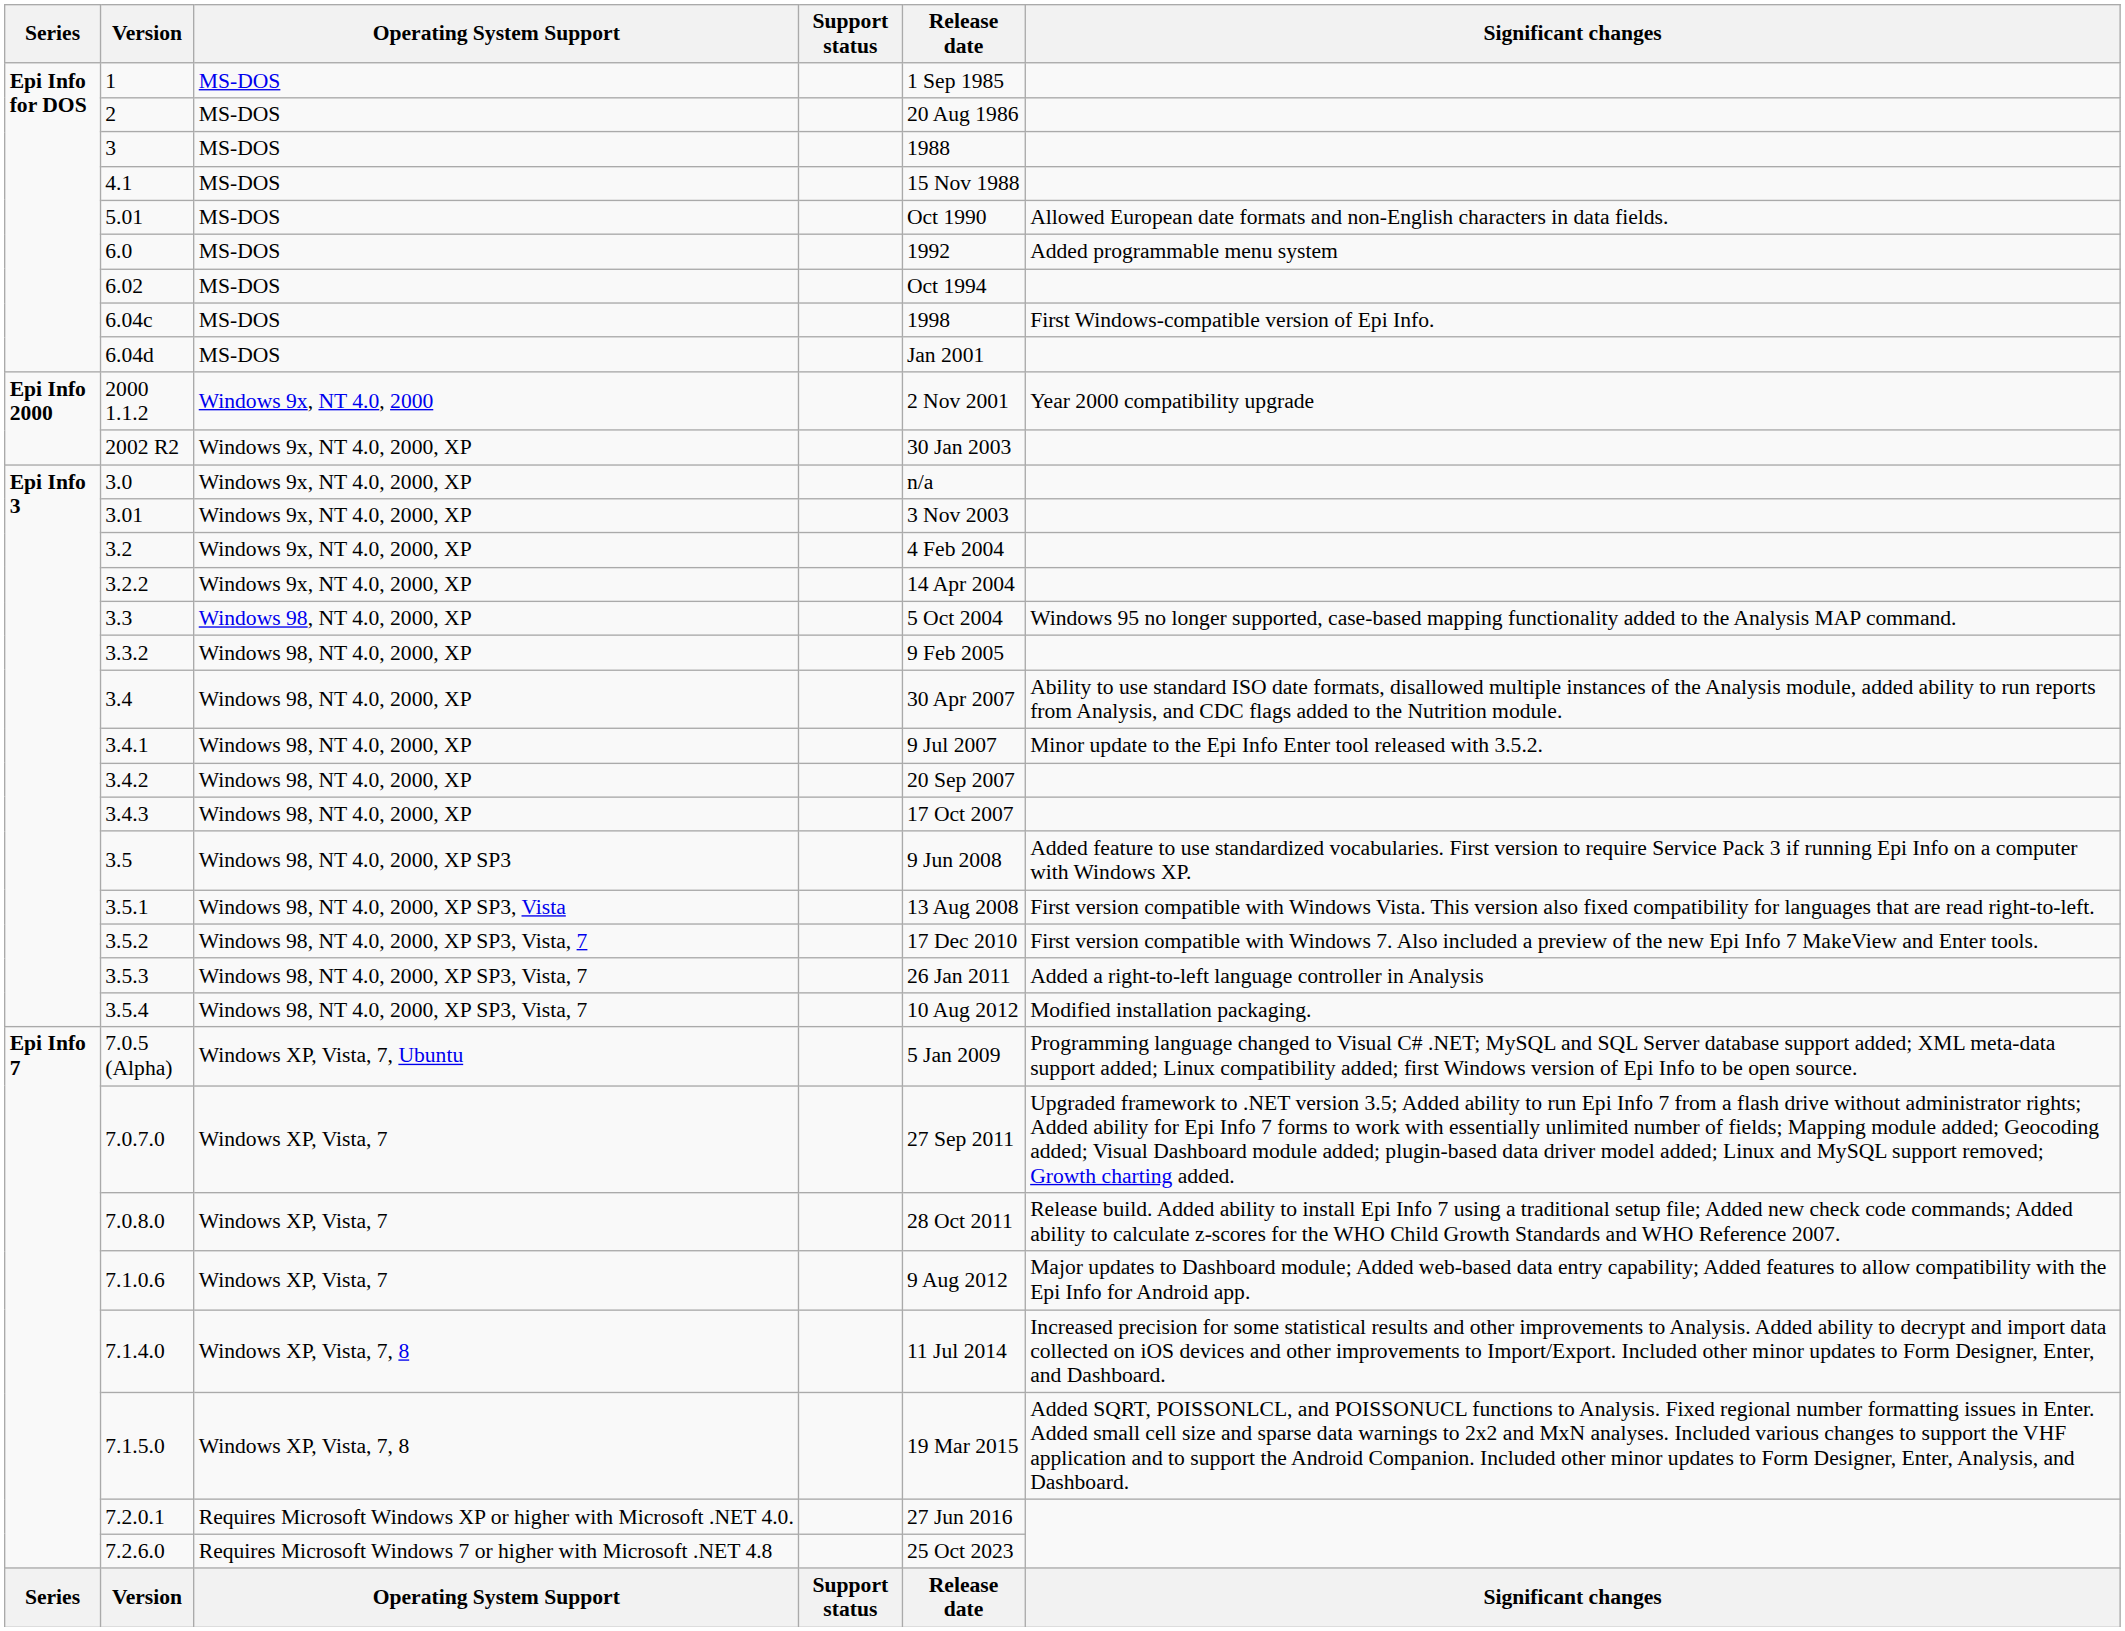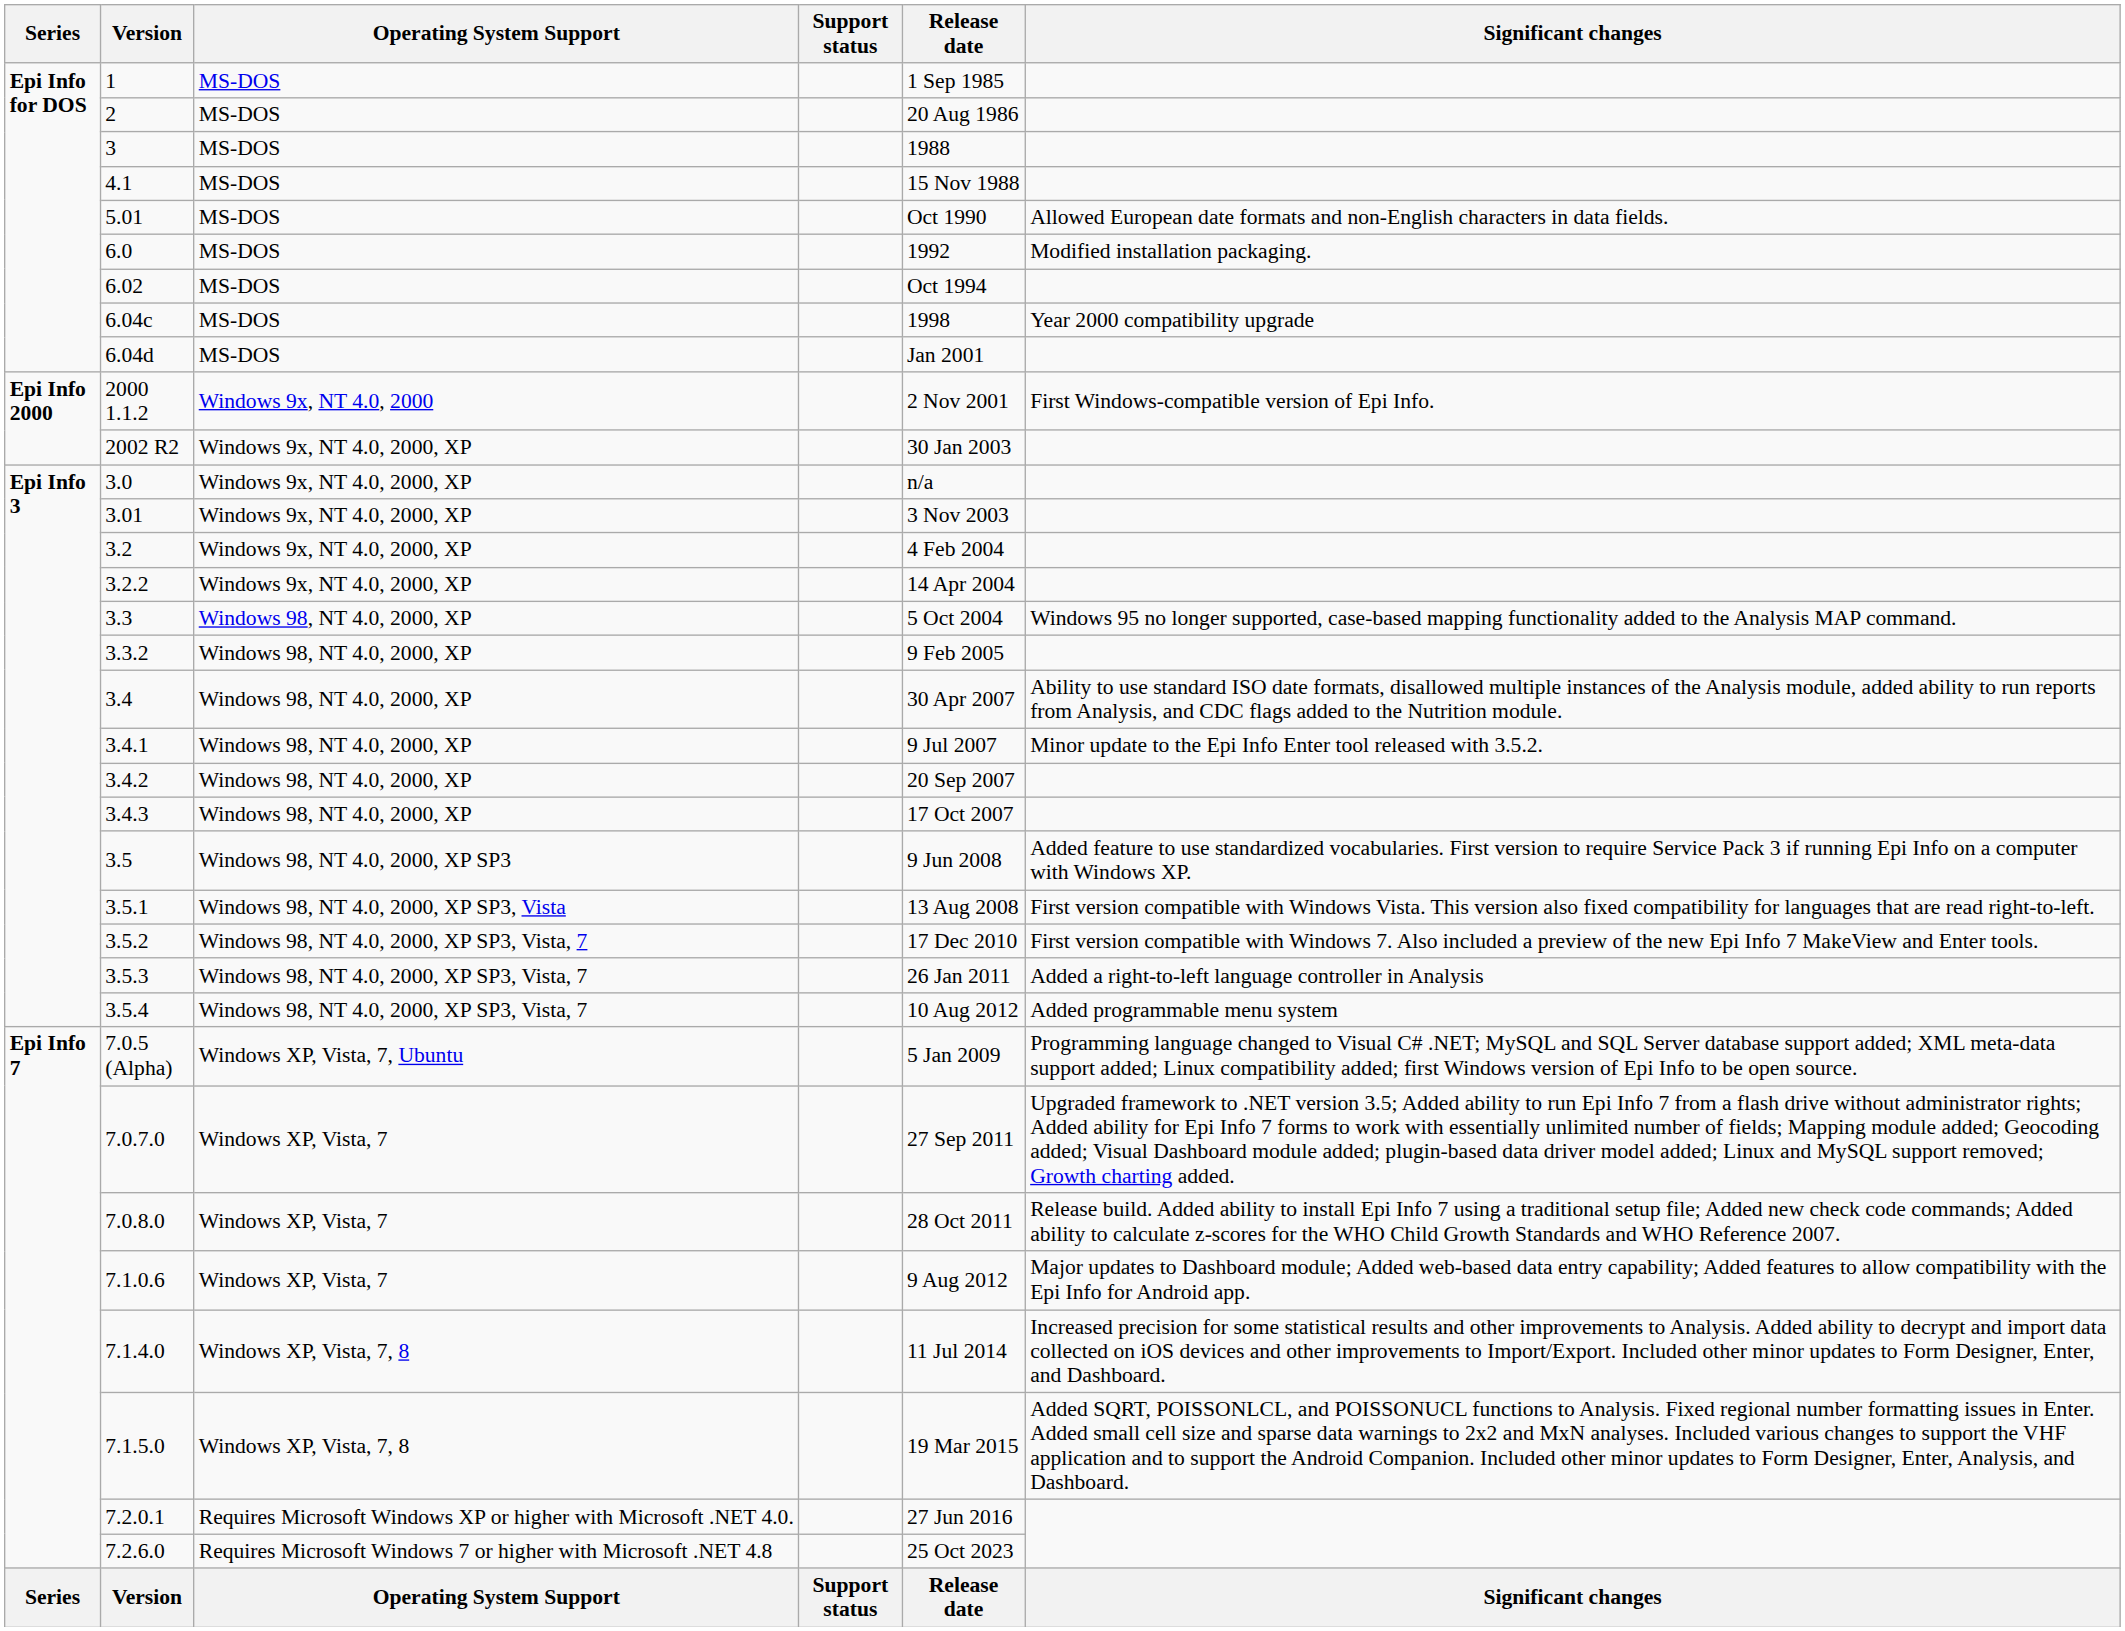 <table class="wikitable">
 <tr>
 <th>Series</th>
 <th>Version</th>
 <th>Operating System Support</th>
 <th>Support status</th>
 <th>Release date</th>
 <th>Significant changes</th>
 </tr>
 <tr>
 <td rowspan="9" valign="top"><strong>Epi Info for DOS</strong></td>
 <td>1</td>
 <td><a href='#'>MS-DOS</a></td>
 <td style="text-align: center"></td>
 <td style="white-space: nowrap;">1 Sep 1985</td>
 <td></td>
 </tr>
 <tr>
 <td>2</td>
 <td>MS-DOS</td>
 <td style="text-align: center"></td>
 <td style="white-space: nowrap;">20 Aug 1986</td>
 <td></td>
 </tr>
 <tr>
 <td>3</td>
 <td>MS-DOS</td>
 <td style="text-align: center"></td>
 <td style="white-space: nowrap;">1988</td>
 <td></td>
 </tr>
 <tr>
 <td>4.1</td>
 <td>MS-DOS</td>
 <td style="text-align: center"></td>
 <td style="white-space: nowrap;">15 Nov 1988</td>
 <td></td>
 </tr>
 <tr>
 <td>5.01</td>
 <td>MS-DOS</td>
 <td style="text-align: center"></td>
 <td style="white-space: nowrap;">Oct 1990</td>
 <td>Allowed European date formats and non-English characters in data fields.</td>
 </tr>
 <tr>
 <td>6.0</td>
 <td>MS-DOS</td>
 <td style="text-align: center"></td>
 <td style="white-space: nowrap;">1992</td>
-<td>Added programmable menu system</td>
+<td>Modified installation packaging.</td>
 </tr>
 <tr>
 <td>6.02</td>
 <td>MS-DOS</td>
 <td style="text-align: center"></td>
 <td style="white-space: nowrap;">Oct 1994</td>
 <td></td>
 </tr>
 <tr>
 <td>6.04c</td>
 <td>MS-DOS</td>
 <td style="text-align: center"></td>
 <td style="white-space: nowrap;">1998</td>
-<td>First Windows-compatible version of Epi Info.</td>
+<td>Year 2000 compatibility upgrade</td>
 </tr>
 <tr>
 <td>6.04d</td>
 <td>MS-DOS</td>
 <td style="text-align: center"></td>
 <td style="white-space: nowrap;">Jan 2001</td>
 <td></td>
 </tr>
 <tr>
 <td rowspan="2" valign="top"><strong>Epi Info 2000</strong></td>
 <td>2000 1.1.2</td>
 <td style="white-space: nowrap;"><a href='#'>Windows 9x</a>, <a href='#'>NT 4.0</a>, <a href='#'>2000</a></td>
 <td style="text-align: center"></td>
 <td style="white-space: nowrap;">2 Nov 2001</td>
-<td>Year 2000 compatibility upgrade</td>
+<td>First Windows-compatible version of Epi Info.</td>
 </tr>
 <tr>
 <td>2002 R2</td>
 <td style="white-space: nowrap;">Windows 9x, NT 4.0, 2000, XP</td>
 <td style="text-align: center"></td>
 <td style="white-space: nowrap;">30 Jan 2003</td>
 <td></td>
 </tr>
 <tr>
 <td rowspan="15" valign="top"><strong>Epi Info 3</strong></td>
 <td>3.0</td>
 <td style="white-space: nowrap;">Windows 9x, NT 4.0, 2000, XP</td>
 <td style="text-align: center"></td>
 <td style="white-space: nowrap;">n/a</td>
 <td></td>
 </tr>
 <tr>
 <td>3.01</td>
 <td style="white-space: nowrap;">Windows 9x, NT 4.0, 2000, XP</td>
 <td style="text-align: center"></td>
 <td style="white-space: nowrap;">3 Nov 2003</td>
 <td></td>
 </tr>
 <tr>
 <td>3.2</td>
 <td style="white-space: nowrap;">Windows 9x, NT 4.0, 2000, XP</td>
 <td style="text-align: center"></td>
 <td style="white-space: nowrap;">4 Feb 2004</td>
 <td></td>
 </tr>
 <tr>
 <td>3.2.2</td>
 <td style="white-space: nowrap;">Windows 9x, NT 4.0, 2000, XP</td>
 <td style="text-align: center"></td>
 <td style="white-space: nowrap;">14 Apr 2004</td>
 <td></td>
 </tr>
 <tr>
 <td>3.3</td>
 <td style="white-space: nowrap;"><a href='#'>Windows 98</a>, NT 4.0, 2000, XP</td>
 <td style="text-align: center"></td>
 <td style="white-space: nowrap;">5 Oct 2004</td>
 <td>Windows 95 no longer supported, case-based mapping functionality added to the Analysis MAP command.</td>
 </tr>
 <tr>
 <td>3.3.2</td>
 <td style="white-space: nowrap;">Windows 98, NT 4.0, 2000, XP</td>
 <td style="text-align: center"></td>
 <td style="white-space: nowrap;">9 Feb 2005</td>
 <td></td>
 </tr>
 <tr>
 <td>3.4</td>
 <td style="white-space: nowrap;">Windows 98, NT 4.0, 2000, XP</td>
 <td style="text-align: center"></td>
 <td style="white-space: nowrap;">30 Apr 2007</td>
 <td>Ability to use standard ISO date formats, disallowed multiple instances of the Analysis module, added ability to run reports from Analysis, and CDC flags added to the Nutrition module.</td>
 </tr>
 <tr>
 <td>3.4.1</td>
 <td style="white-space: nowrap;">Windows 98, NT 4.0, 2000, XP</td>
 <td style="text-align: center"></td>
 <td style="white-space: nowrap;">9 Jul 2007</td>
 <td>Minor update to the Epi Info Enter tool released with 3.5.2.</td>
 </tr>
 <tr>
 <td>3.4.2</td>
 <td style="white-space: nowrap;">Windows 98, NT 4.0, 2000, XP</td>
 <td style="text-align: center"></td>
 <td style="white-space: nowrap;">20 Sep 2007</td>
 <td></td>
 </tr>
 <tr>
 <td>3.4.3</td>
 <td style="white-space: nowrap;">Windows 98, NT 4.0, 2000, XP</td>
 <td style="text-align: center"></td>
 <td style="white-space: nowrap;">17 Oct 2007</td>
 <td></td>
 </tr>
 <tr>
 <td>3.5</td>
 <td style="white-space: nowrap;">Windows 98, NT 4.0, 2000, XP SP3</td>
 <td style="text-align: center"></td>
 <td style="white-space: nowrap;">9 Jun 2008</td>
 <td>Added feature to use standardized vocabularies. First version to require Service Pack 3 if running Epi Info on a computer with Windows XP.</td>
 </tr>
 <tr>
 <td>3.5.1</td>
 <td style="white-space: nowrap;">Windows 98, NT 4.0, 2000, XP SP3, <a href='#'>Vista</a></td>
 <td style="text-align: center"></td>
 <td style="white-space: nowrap;">13 Aug 2008</td>
 <td>First version compatible with Windows Vista. This version also fixed compatibility for languages that are read right-to-left.</td>
 </tr>
 <tr>
 <td>3.5.2</td>
 <td style="white-space: nowrap;">Windows 98, NT 4.0, 2000, XP SP3, Vista, <a href='#'>7</a></td>
 <td style="text-align: center"></td>
 <td style="white-space: nowrap;">17 Dec 2010</td>
 <td>First version compatible with Windows 7. Also included a preview of the new Epi Info 7 MakeView and Enter tools.</td>
 </tr>
 <tr>
 <td>3.5.3</td>
 <td style="white-space: nowrap;">Windows 98, NT 4.0, 2000, XP SP3, Vista, 7</td>
 <td style="text-align: center"></td>
 <td style="white-space: nowrap;">26 Jan 2011</td>
 <td>Added a right-to-left language controller in Analysis</td>
 </tr>
 <tr>
 <td>3.5.4</td>
 <td style="white-space: nowrap;">Windows 98, NT 4.0, 2000, XP SP3, Vista, 7</td>
 <td style="text-align: center"></td>
 <td style="white-space: nowrap;">10 Aug 2012</td>
-<td>Modified installation packaging.</td>
+<td>Added programmable menu system</td>
 </tr>
 <tr>
 <td rowspan="8" valign="top"><strong>Epi Info 7</strong></td>
 <td>7.0.5 (Alpha)</td>
 <td style="white-space: nowrap;">Windows XP, Vista, 7, <a href='#'>Ubuntu</a></td>
 <td style="text-align: center"></td>
 <td style="white-space: nowrap;">5 Jan 2009</td>
 <td>Programming language changed to Visual C# .NET; MySQL and SQL Server database support added; XML meta-data support added; Linux compatibility added; first Windows version of Epi Info to be open source.</td>
 </tr>
 <tr>
 <td>7.0.7.0</td>
 <td style="white-space: nowrap;">Windows XP, Vista, 7</td>
 <td style="text-align: center"></td>
 <td style="white-space: nowrap;">27 Sep 2011</td>
 <td>Upgraded framework to .NET version 3.5; Added ability to run Epi Info 7 from a flash drive without administrator rights; Added ability for Epi Info 7 forms to work with essentially unlimited number of fields; Mapping module added; Geocoding added; Visual Dashboard module added; plugin-based data driver model added; Linux and MySQL support removed; <a href='#'>Growth charting</a> added.</td>
 </tr>
 <tr>
 <td>7.0.8.0</td>
 <td style="white-space: nowrap;">Windows XP, Vista, 7</td>
 <td style="text-align: center"></td>
 <td style="white-space: nowrap;">28 Oct 2011</td>
 <td>Release build. Added ability to install Epi Info 7 using a traditional setup file; Added new check code commands; Added ability to calculate z-scores for the WHO Child Growth Standards and WHO Reference 2007.</td>
 </tr>
 <tr>
 <td>7.1.0.6</td>
 <td style="white-space: nowrap;">Windows XP, Vista, 7</td>
 <td style="text-align: center"></td>
 <td style="white-space: nowrap;">9 Aug 2012</td>
 <td>Major updates to Dashboard module; Added web-based data entry capability; Added features to allow compatibility with the Epi Info for Android app.</td>
 </tr>
 <tr>
 <td>7.1.4.0</td>
 <td style="white-space: nowrap;">Windows XP, Vista, 7, <a href='#'>8</a></td>
 <td style="text-align: center"></td>
 <td style="white-space: nowrap;">11 Jul 2014</td>
 <td>Increased precision for some statistical results and other improvements to Analysis. Added ability to decrypt and import data collected on iOS devices and other improvements to Import/Export. Included other minor updates to Form Designer, Enter, and Dashboard.</td>
 </tr>
 <tr>
 <td>7.1.5.0</td>
 <td style="white-space: nowrap;">Windows XP, Vista, 7, 8</td>
 <td style="text-align: center"></td>
 <td style="white-space: nowrap;">19 Mar 2015</td>
 <td>Added SQRT, POISSONLCL, and POISSONUCL functions to Analysis. Fixed regional number formatting issues in Enter. Added small cell size and sparse data warnings to 2x2 and MxN analyses. Included various changes to support the VHF application and to support the Android Companion. Included other minor updates to Form Designer, Enter, Analysis, and Dashboard.</td>
 </tr>
 <tr>
 <td>7.2.0.1</td>
 <td style="white-space: nowrap;">Requires Microsoft Windows XP or higher with Microsoft .NET 4.0.</td>
 <td style="text-align: center"></td>
 <td style="white-space: nowrap;">27 Jun 2016</td>
 </tr>
 <tr>
 <td>7.2.6.0</td>
 <td style="white-space: nowrap;">Requires Microsoft Windows 7 or higher with Microsoft .NET 4.8</td>
 <td style="text-align: center"></td>
 <td style="white-space: nowrap;">25 Oct 2023</td>
 </tr>
 <tr>
 <th>Series</th>
 <th>Version</th>
 <th>Operating System Support</th>
 <th>Support status</th>
 <th>Release date</th>
 <th>Significant changes</th>
 </tr>
 </table>
